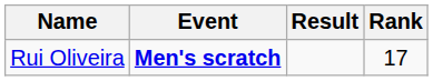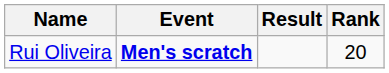 <table class="wikitable sortable">
 <tr>
 <th>Name</th>
 <th>Event</th>
 <th>Result</th>
 <th>Rank</th>
 </tr>
 <tr>
 <td><a href='#'>Rui Oliveira</a></td>
 <td><strong><a href='#'>Men's scratch</a></strong></td>
 <td></td>
-<td align=center>17</td>
+<td align=center>20</td>
 </tr>
 </table>
